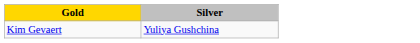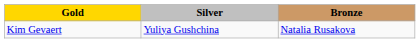 <table class="wikitable" style="text-align:left">
 <tr align="center">
 <td width=200 bgcolor=gold><strong>Gold</strong></td>
 <td width=200 bgcolor=silver><strong>Silver</strong></td>
+<td width=200 bgcolor=CC9966><strong>Bronze</strong></td>
 </tr>
 <tr>
 <td><a href='#'>Kim Gevaert</a><br><em></em></td>
 <td><a href='#'>Yuliya Gushchina</a><br><em></em></td>
+<td><a href='#'>Natalia Rusakova</a><br><em></em></td>
 </tr>
 </table>
